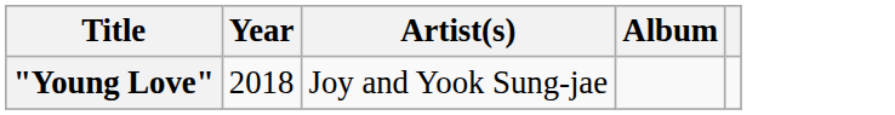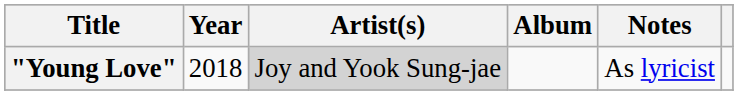 <table class="wikitable plainrowheaders">
 <tr>
 <th scope="col">Title</th>
 <th scope="col">Year</th>
 <th scope="col">Artist(s)</th>
 <th scope="col">Album</th>
+<th scope="col">Notes</th>
 <th scope="col"></th>
 </tr>
 <tr>
 <th scope="row">"Young Love"</th>
 <td style="text-align:center">2018</td>
-<td>Joy and Yook Sung-jae</td>
+<td style="background: lightgrey;">Joy and Yook Sung-jae</td>
 <td></td>
+<td>As <a href='#'>lyricist</a></td>
 <td style="text-align:center"></td>
 </tr>
 </table>
